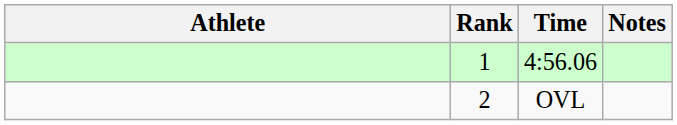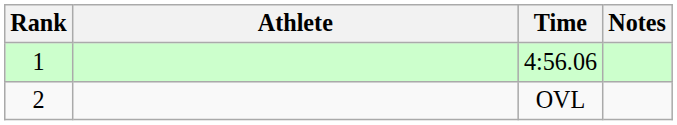 <table class="wikitable" style="text-align:center">
 <tr>
+<th>Rank</th>
 <th Style="width:18em">Athlete</th>
-<th>Rank</th>
 <th>Time</th>
 <th>Notes</th>
 </tr>
 <tr style="background:#cfc">
+<td>1</td>
 <td style="text-align:left"></td>
-<td>1</td>
 <td>4:56.06</td>
 <td></td>
 </tr>
 <tr>
+<td>2</td>
 <td style="text-align:left"></td>
-<td>2</td>
 <td>OVL</td>
 <td></td>
 </tr>
 </table>
